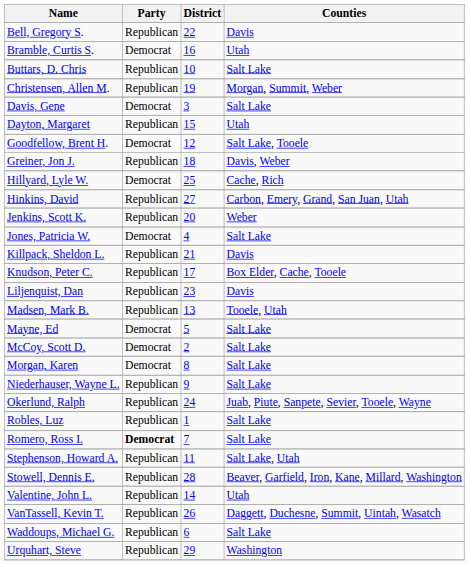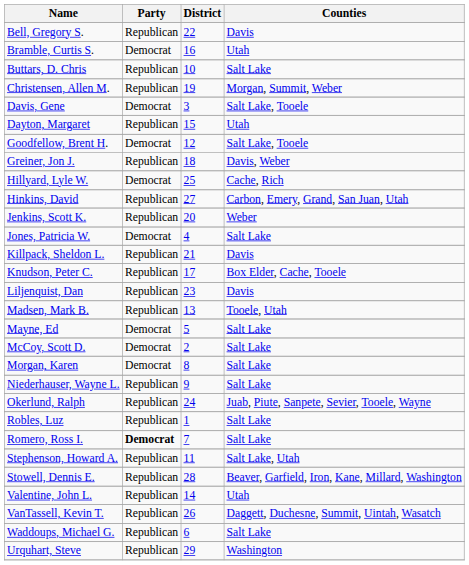 <table class="wikitable">
 <tr>
 <th>Name</th>
 <th>Party</th>
 <th>District</th>
 <th>Counties</th>
 </tr>
 <tr>
 </tr>
 <tr>
 <td><a href='#'>Bell, Gregory S</a>.</td>
 <td>Republican</td>
 <td><a href='#'>22</a></td>
 <td><a href='#'>Davis</a></td>
 </tr>
 <tr>
 </tr>
 <tr>
 <td><a href='#'>Bramble, Curtis S</a>.</td>
 <td>Democrat</td>
 <td><a href='#'>16</a></td>
 <td><a href='#'>Utah</a></td>
 </tr>
 <tr>
 </tr>
 <tr>
 <td><a href='#'>Buttars, D. Chris</a></td>
 <td>Republican</td>
 <td><a href='#'>10</a></td>
 <td><a href='#'>Salt Lake</a></td>
 </tr>
 <tr>
 </tr>
 <tr>
 <td><a href='#'>Christensen, Allen M</a>.</td>
 <td>Republican</td>
 <td><a href='#'>19</a></td>
 <td><a href='#'>Morgan</a>, <a href='#'>Summit</a>, <a href='#'>Weber</a></td>
 </tr>
 <tr>
 </tr>
 <tr>
 <td><a href='#'>Davis, Gene</a></td>
 <td>Democrat</td>
 <td><a href='#'>3</a></td>
-<td><a href='#'>Salt Lake</a></td>
+<td><a href='#'>Salt Lake</a>, <a href='#'>Tooele</a></td>
 </tr>
 <tr>
 </tr>
 <tr>
 <td><a href='#'>Dayton, Margaret</a></td>
 <td>Republican</td>
 <td><a href='#'>15</a></td>
 <td><a href='#'>Utah</a></td>
 </tr>
 <tr>
 </tr>
 <tr>
 <td><a href='#'>Goodfellow, Brent H</a>.</td>
 <td>Democrat</td>
 <td><a href='#'>12</a></td>
 <td><a href='#'>Salt Lake</a>, <a href='#'>Tooele</a></td>
 </tr>
 <tr>
 <td><a href='#'>Greiner, Jon J.</a></td>
 <td>Republican</td>
 <td><a href='#'>18</a></td>
 <td><a href='#'>Davis</a>, <a href='#'>Weber</a></td>
 </tr>
 <tr>
 </tr>
 <tr>
 <td><a href='#'>Hillyard, Lyle W.</a></td>
 <td>Democrat</td>
 <td><a href='#'>25</a></td>
 <td><a href='#'>Cache</a>, <a href='#'>Rich</a></td>
 </tr>
 <tr>
 </tr>
 <tr>
 <td><a href='#'>Hinkins, David</a></td>
 <td>Republican</td>
 <td><a href='#'>27</a></td>
 <td><a href='#'>Carbon</a>, <a href='#'>Emery</a>, <a href='#'>Grand</a>, <a href='#'>San Juan</a>, <a href='#'>Utah</a></td>
 </tr>
 <tr>
 </tr>
 <tr>
 <td><a href='#'>Jenkins, Scott K.</a></td>
 <td>Republican</td>
 <td><a href='#'>20</a></td>
 <td><a href='#'>Weber</a></td>
 </tr>
 <tr>
 </tr>
 <tr>
 <td><a href='#'>Jones, Patricia W.</a></td>
 <td>Democrat</td>
 <td><a href='#'>4</a></td>
 <td><a href='#'>Salt Lake</a></td>
 </tr>
 <tr>
 </tr>
 <tr>
 <td><a href='#'>Killpack, Sheldon L.</a></td>
 <td>Republican</td>
 <td><a href='#'>21</a></td>
 <td><a href='#'>Davis</a></td>
 </tr>
 <tr>
 </tr>
 <tr>
 <td><a href='#'>Knudson, Peter C.</a></td>
 <td>Republican</td>
 <td><a href='#'>17</a></td>
 <td><a href='#'>Box Elder</a>, <a href='#'>Cache</a>, <a href='#'>Tooele</a></td>
 </tr>
 <tr>
 </tr>
 <tr>
 <td><a href='#'>Liljenquist, Dan</a></td>
 <td>Republican</td>
 <td><a href='#'>23</a></td>
 <td><a href='#'>Davis</a></td>
 </tr>
 <tr>
 </tr>
 <tr>
 <td><a href='#'>Madsen, Mark B.</a></td>
 <td>Republican</td>
 <td><a href='#'>13</a></td>
 <td><a href='#'>Tooele</a>, <a href='#'>Utah</a></td>
 </tr>
 <tr>
 </tr>
 <tr>
 <td><a href='#'>Mayne, Ed</a></td>
 <td>Democrat</td>
 <td><a href='#'>5</a></td>
 <td><a href='#'>Salt Lake</a></td>
 </tr>
 <tr>
 </tr>
 <tr>
 <td><a href='#'>McCoy, Scott D.</a></td>
 <td>Democrat</td>
 <td><a href='#'>2</a></td>
 <td><a href='#'>Salt Lake</a></td>
 </tr>
 <tr>
 </tr>
 <tr>
 <td><a href='#'>Morgan, Karen</a></td>
 <td>Democrat</td>
 <td><a href='#'>8</a></td>
 <td><a href='#'>Salt Lake</a></td>
 </tr>
 <tr>
 </tr>
 <tr>
 <td><a href='#'>Niederhauser, Wayne L.</a></td>
 <td>Republican</td>
 <td><a href='#'>9</a></td>
 <td><a href='#'>Salt Lake</a></td>
 </tr>
 <tr>
 </tr>
 <tr>
 <td><a href='#'>Okerlund, Ralph</a></td>
 <td>Republican</td>
 <td><a href='#'>24</a></td>
 <td><a href='#'>Juab</a>, <a href='#'>Piute</a>, <a href='#'>Sanpete</a>, <a href='#'>Sevier</a>, <a href='#'>Tooele</a>, <a href='#'>Wayne</a></td>
 </tr>
 <tr>
 </tr>
 <tr>
 <td><a href='#'>Robles, Luz</a></td>
 <td>Republican</td>
 <td><a href='#'>1</a></td>
 <td><a href='#'>Salt Lake</a></td>
 </tr>
 <tr>
 </tr>
 <tr>
 <td><a href='#'>Romero, Ross I.</a></td>
 <td><strong>Democrat</strong></td>
 <td><a href='#'>7</a></td>
 <td><a href='#'>Salt Lake</a></td>
 </tr>
 <tr>
 </tr>
 <tr>
 <td><a href='#'>Stephenson, Howard A.</a></td>
 <td>Republican</td>
 <td><a href='#'>11</a></td>
 <td><a href='#'>Salt Lake</a>, <a href='#'>Utah</a></td>
 </tr>
 <tr>
 </tr>
 <tr>
 <td><a href='#'>Stowell, Dennis E.</a></td>
 <td>Republican</td>
 <td><a href='#'>28</a></td>
 <td><a href='#'>Beaver</a>, <a href='#'>Garfield</a>, <a href='#'>Iron</a>, <a href='#'>Kane</a>, <a href='#'>Millard</a>, <a href='#'>Washington</a></td>
 </tr>
 <tr>
 </tr>
 <tr>
 <td><a href='#'>Valentine, John L.</a></td>
 <td>Republican</td>
 <td><a href='#'>14</a></td>
 <td><a href='#'>Utah</a></td>
 </tr>
 <tr>
 </tr>
 <tr>
 <td><a href='#'>VanTassell, Kevin T.</a></td>
 <td>Republican</td>
 <td><a href='#'>26</a></td>
 <td><a href='#'>Daggett</a>, <a href='#'>Duchesne</a>, <a href='#'>Summit</a>, <a href='#'>Uintah</a>, <a href='#'>Wasatch</a></td>
 </tr>
 <tr>
 </tr>
 <tr>
 <td><a href='#'>Waddoups, Michael G.</a></td>
 <td>Republican</td>
 <td><a href='#'>6</a></td>
 <td><a href='#'>Salt Lake</a></td>
 </tr>
 <tr>
 </tr>
 <tr>
 <td><a href='#'>Urquhart, Steve</a></td>
 <td>Republican</td>
 <td><a href='#'>29</a></td>
 <td><a href='#'>Washington</a></td>
 </tr>
 <tr>
 </tr>
 </table>
